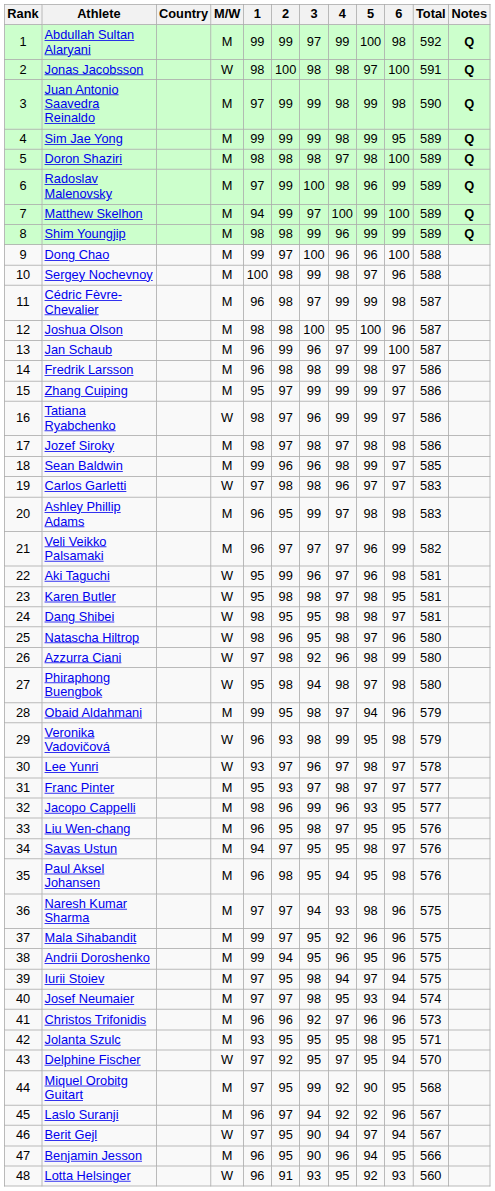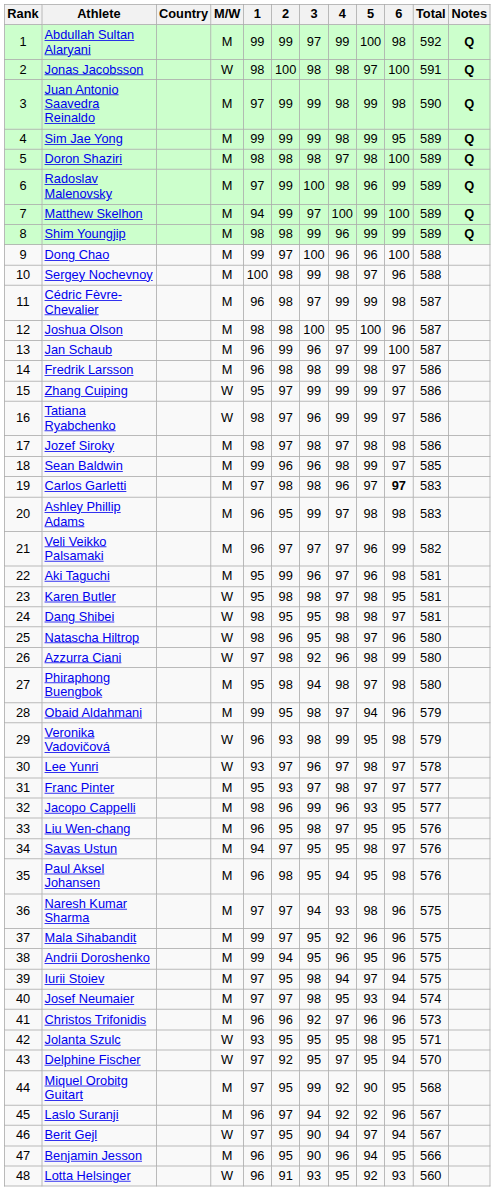 <table class="wikitable sortable" style="text-align:center">
 <tr>
 <th>Rank</th>
 <th>Athlete</th>
 <th>Country</th>
 <th>M/W</th>
 <th class="unsortable" style="width: 28px">1</th>
 <th class="unsortable" style="width: 28px">2</th>
 <th class="unsortable" style="width: 28px">3</th>
 <th class="unsortable" style="width: 28px">4</th>
 <th class="unsortable" style="width: 28px">5</th>
 <th class="unsortable" style="width: 28px">6</th>
 <th>Total</th>
 <th class="unsortable">Notes</th>
 </tr>
 <tr bgcolor=#ccffcc>
 <td>1</td>
 <td align=left><a href='#'>Abdullah Sultan Alaryani</a></td>
 <td align=left></td>
 <td>M</td>
 <td>99</td>
 <td>99</td>
 <td>97</td>
 <td>99</td>
 <td>100</td>
 <td>98</td>
 <td>592</td>
 <td><strong>Q</strong></td>
 </tr>
 <tr bgcolor=#ccffcc>
 <td>2</td>
 <td align=left><a href='#'>Jonas Jacobsson</a></td>
 <td align=left></td>
 <td>W</td>
 <td>98</td>
 <td>100</td>
 <td>98</td>
 <td>98</td>
 <td>97</td>
 <td>100</td>
 <td>591</td>
 <td><strong>Q</strong></td>
 </tr>
 <tr bgcolor=#ccffcc>
 <td>3</td>
 <td align=left><a href='#'>Juan Antonio Saavedra Reinaldo</a></td>
 <td align=left></td>
 <td>M</td>
 <td>97</td>
 <td>99</td>
 <td>99</td>
 <td>98</td>
 <td>99</td>
 <td>98</td>
 <td>590</td>
 <td><strong>Q</strong></td>
 </tr>
 <tr bgcolor=#ccffcc>
 <td>4</td>
 <td align=left><a href='#'>Sim Jae Yong</a></td>
 <td align=left></td>
 <td>M</td>
 <td>99</td>
 <td>99</td>
 <td>99</td>
 <td>98</td>
 <td>99</td>
 <td>95</td>
 <td>589</td>
 <td><strong>Q</strong></td>
 </tr>
 <tr bgcolor=#ccffcc>
 <td>5</td>
 <td align=left><a href='#'>Doron Shaziri</a></td>
 <td align=left></td>
 <td>M</td>
 <td>98</td>
 <td>98</td>
 <td>98</td>
 <td>97</td>
 <td>98</td>
 <td>100</td>
 <td>589</td>
 <td><strong>Q</strong></td>
 </tr>
 <tr bgcolor=#ccffcc>
 <td>6</td>
 <td align=left><a href='#'>Radoslav Malenovsky</a></td>
 <td align=left></td>
 <td>M</td>
 <td>97</td>
 <td>99</td>
 <td>100</td>
 <td>98</td>
 <td>96</td>
 <td>99</td>
 <td>589</td>
 <td><strong>Q</strong></td>
 </tr>
 <tr bgcolor=#ccffcc>
 <td>7</td>
 <td align=left><a href='#'>Matthew Skelhon</a></td>
 <td align=left></td>
 <td>M</td>
 <td>94</td>
 <td>99</td>
 <td>97</td>
 <td>100</td>
 <td>99</td>
 <td>100</td>
 <td>589</td>
 <td><strong>Q</strong></td>
 </tr>
 <tr bgcolor=#ccffcc>
 <td>8</td>
 <td align=left><a href='#'>Shim Youngjip</a></td>
 <td align=left></td>
 <td>M</td>
 <td>98</td>
 <td>98</td>
 <td>99</td>
 <td>96</td>
 <td>99</td>
 <td>99</td>
 <td>589</td>
 <td><strong>Q</strong></td>
 </tr>
 <tr>
 <td>9</td>
 <td align=left><a href='#'>Dong Chao</a></td>
 <td align=left></td>
 <td>M</td>
 <td>99</td>
 <td>97</td>
 <td>100</td>
 <td>96</td>
 <td>96</td>
 <td>100</td>
 <td>588</td>
 <td></td>
 </tr>
 <tr>
 <td>10</td>
 <td align=left><a href='#'>Sergey Nochevnoy</a></td>
 <td align=left></td>
 <td>M</td>
 <td>100</td>
 <td>98</td>
 <td>99</td>
 <td>98</td>
 <td>97</td>
 <td>96</td>
 <td>588</td>
 <td></td>
 </tr>
 <tr>
 <td>11</td>
 <td align=left><a href='#'>Cédric Fèvre-Chevalier</a></td>
 <td align=left></td>
 <td>M</td>
 <td>96</td>
 <td>98</td>
 <td>97</td>
 <td>99</td>
 <td>99</td>
 <td>98</td>
 <td>587</td>
 <td></td>
 </tr>
 <tr>
 <td>12</td>
 <td align=left><a href='#'>Joshua Olson</a></td>
 <td align=left></td>
 <td>M</td>
 <td>98</td>
 <td>98</td>
 <td>100</td>
 <td>95</td>
 <td>100</td>
 <td>96</td>
 <td>587</td>
 <td></td>
 </tr>
 <tr>
 <td>13</td>
 <td align=left><a href='#'>Jan Schaub</a></td>
 <td align=left></td>
 <td>M</td>
 <td>96</td>
 <td>99</td>
 <td>96</td>
 <td>97</td>
 <td>99</td>
 <td>100</td>
 <td>587</td>
 <td></td>
 </tr>
 <tr>
 <td>14</td>
 <td align=left><a href='#'>Fredrik Larsson</a></td>
 <td align=left></td>
 <td>M</td>
 <td>96</td>
 <td>98</td>
 <td>98</td>
 <td>99</td>
 <td>98</td>
 <td>97</td>
 <td>586</td>
 <td></td>
 </tr>
 <tr>
 <td>15</td>
 <td align=left><a href='#'>Zhang Cuiping</a></td>
 <td align=left></td>
-<td>M</td>
+<td>W</td>
 <td>95</td>
 <td>97</td>
 <td>99</td>
 <td>99</td>
 <td>99</td>
 <td>97</td>
 <td>586</td>
 <td></td>
 </tr>
 <tr>
 <td>16</td>
 <td align=left><a href='#'>Tatiana Ryabchenko</a></td>
 <td align=left></td>
 <td>W</td>
 <td>98</td>
 <td>97</td>
 <td>96</td>
 <td>99</td>
 <td>99</td>
 <td>97</td>
 <td>586</td>
 <td></td>
 </tr>
 <tr>
 <td>17</td>
 <td align=left><a href='#'>Jozef Siroky</a></td>
 <td align=left></td>
 <td>M</td>
 <td>98</td>
 <td>97</td>
 <td>98</td>
 <td>97</td>
 <td>98</td>
 <td>98</td>
 <td>586</td>
 <td></td>
 </tr>
 <tr>
 <td>18</td>
 <td align=left><a href='#'>Sean Baldwin</a></td>
 <td align=left></td>
 <td>M</td>
 <td>99</td>
 <td>96</td>
 <td>96</td>
 <td>98</td>
 <td>99</td>
 <td>97</td>
 <td>585</td>
 <td></td>
 </tr>
 <tr>
 <td>19</td>
 <td align=left><a href='#'>Carlos Garletti</a></td>
 <td align=left></td>
-<td>W</td>
+<td>M</td>
 <td>97</td>
 <td>98</td>
 <td>98</td>
 <td>96</td>
 <td>97</td>
-<td>97</td>
+<td><strong>97</strong></td>
 <td>583</td>
 <td></td>
 </tr>
 <tr>
 <td>20</td>
 <td align=left><a href='#'>Ashley Phillip Adams</a></td>
 <td align=left></td>
 <td>M</td>
 <td>96</td>
 <td>95</td>
 <td>99</td>
 <td>97</td>
 <td>98</td>
 <td>98</td>
 <td>583</td>
 <td></td>
 </tr>
 <tr>
 <td>21</td>
 <td align=left><a href='#'>Veli Veikko Palsamaki</a></td>
 <td align=left></td>
 <td>M</td>
 <td>96</td>
 <td>97</td>
 <td>97</td>
 <td>97</td>
 <td>96</td>
 <td>99</td>
 <td>582</td>
 <td></td>
 </tr>
 <tr>
 <td>22</td>
 <td align=left><a href='#'>Aki Taguchi</a></td>
 <td align=left></td>
-<td>W</td>
+<td>M</td>
 <td>95</td>
 <td>99</td>
 <td>96</td>
 <td>97</td>
 <td>96</td>
 <td>98</td>
 <td>581</td>
 <td></td>
 </tr>
 <tr>
 <td>23</td>
 <td align=left><a href='#'>Karen Butler</a></td>
 <td align=left></td>
 <td>W</td>
 <td>95</td>
 <td>98</td>
 <td>98</td>
 <td>97</td>
 <td>98</td>
 <td>95</td>
 <td>581</td>
 <td></td>
 </tr>
 <tr>
 <td>24</td>
 <td align=left><a href='#'>Dang Shibei</a></td>
 <td align=left></td>
 <td>W</td>
 <td>98</td>
 <td>95</td>
 <td>95</td>
 <td>98</td>
 <td>98</td>
 <td>97</td>
 <td>581</td>
 <td></td>
 </tr>
 <tr>
 <td>25</td>
 <td align=left><a href='#'>Natascha Hiltrop</a></td>
 <td align=left></td>
 <td>W</td>
 <td>98</td>
 <td>96</td>
 <td>95</td>
 <td>98</td>
 <td>97</td>
 <td>96</td>
 <td>580</td>
 <td></td>
 </tr>
 <tr>
 <td>26</td>
 <td align=left><a href='#'>Azzurra Ciani</a></td>
 <td align=left></td>
 <td>W</td>
 <td>97</td>
 <td>98</td>
 <td>92</td>
 <td>96</td>
 <td>98</td>
 <td>99</td>
 <td>580</td>
 <td></td>
 </tr>
 <tr>
 <td>27</td>
 <td align=left><a href='#'>Phiraphong Buengbok</a></td>
 <td align=left></td>
-<td>W</td>
+<td>M</td>
 <td>95</td>
 <td>98</td>
 <td>94</td>
 <td>98</td>
 <td>97</td>
 <td>98</td>
 <td>580</td>
 <td></td>
 </tr>
 <tr>
 <td>28</td>
 <td align=left><a href='#'>Obaid Aldahmani</a></td>
 <td align=left></td>
 <td>M</td>
 <td>99</td>
 <td>95</td>
 <td>98</td>
 <td>97</td>
 <td>94</td>
 <td>96</td>
 <td>579</td>
 <td></td>
 </tr>
 <tr>
 <td>29</td>
 <td align=left><a href='#'>Veronika Vadovičová</a></td>
 <td align=left></td>
 <td>W</td>
 <td>96</td>
 <td>93</td>
 <td>98</td>
 <td>99</td>
 <td>95</td>
 <td>98</td>
 <td>579</td>
 <td></td>
 </tr>
 <tr>
 <td>30</td>
 <td align=left><a href='#'>Lee Yunri</a></td>
 <td align=left></td>
 <td>W</td>
 <td>93</td>
 <td>97</td>
 <td>96</td>
 <td>97</td>
 <td>98</td>
 <td>97</td>
 <td>578</td>
 <td></td>
 </tr>
 <tr>
 <td>31</td>
 <td align=left><a href='#'>Franc Pinter</a></td>
 <td align=left></td>
 <td>M</td>
 <td>95</td>
 <td>93</td>
 <td>97</td>
 <td>98</td>
 <td>97</td>
 <td>97</td>
 <td>577</td>
 <td></td>
 </tr>
 <tr>
 <td>32</td>
 <td align=left><a href='#'>Jacopo Cappelli</a></td>
 <td align=left></td>
 <td>M</td>
 <td>98</td>
 <td>96</td>
 <td>99</td>
 <td>96</td>
 <td>93</td>
 <td>95</td>
 <td>577</td>
 <td></td>
 </tr>
 <tr>
 <td>33</td>
 <td align=left><a href='#'>Liu Wen-chang</a></td>
 <td align=left></td>
 <td>M</td>
 <td>96</td>
 <td>95</td>
 <td>98</td>
 <td>97</td>
 <td>95</td>
 <td>95</td>
 <td>576</td>
 <td></td>
 </tr>
 <tr>
 <td>34</td>
 <td align=left><a href='#'>Savas Ustun</a></td>
 <td align=left></td>
 <td>M</td>
 <td>94</td>
 <td>97</td>
 <td>95</td>
 <td>95</td>
 <td>98</td>
 <td>97</td>
 <td>576</td>
 <td></td>
 </tr>
 <tr>
 <td>35</td>
 <td align=left><a href='#'>Paul Aksel Johansen</a></td>
 <td align=left></td>
 <td>M</td>
 <td>96</td>
 <td>98</td>
 <td>95</td>
 <td>94</td>
 <td>95</td>
 <td>98</td>
 <td>576</td>
 <td></td>
 </tr>
 <tr>
 <td>36</td>
 <td align=left><a href='#'>Naresh Kumar Sharma</a></td>
 <td align=left></td>
 <td>M</td>
 <td>97</td>
 <td>97</td>
 <td>94</td>
 <td>93</td>
 <td>98</td>
 <td>96</td>
 <td>575</td>
 <td></td>
 </tr>
 <tr>
 <td>37</td>
 <td align=left><a href='#'>Mala Sihabandit</a></td>
 <td align=left></td>
 <td>M</td>
 <td>99</td>
 <td>97</td>
 <td>95</td>
 <td>92</td>
 <td>96</td>
 <td>96</td>
 <td>575</td>
 <td></td>
 </tr>
 <tr>
 <td>38</td>
 <td align=left><a href='#'>Andrii Doroshenko</a></td>
 <td align=left></td>
 <td>M</td>
 <td>99</td>
 <td>94</td>
 <td>95</td>
 <td>96</td>
 <td>95</td>
 <td>96</td>
 <td>575</td>
 <td></td>
 </tr>
 <tr>
 <td>39</td>
 <td align=left><a href='#'>Iurii Stoiev</a></td>
 <td align=left></td>
 <td>M</td>
 <td>97</td>
 <td>95</td>
 <td>98</td>
 <td>94</td>
 <td>97</td>
 <td>94</td>
 <td>575</td>
 <td></td>
 </tr>
 <tr>
 <td>40</td>
 <td align=left><a href='#'>Josef Neumaier</a></td>
 <td align=left></td>
 <td>M</td>
 <td>97</td>
 <td>97</td>
 <td>98</td>
 <td>95</td>
 <td>93</td>
 <td>94</td>
 <td>574</td>
 <td></td>
 </tr>
 <tr>
 <td>41</td>
 <td align=left><a href='#'>Christos Trifonidis</a></td>
 <td align=left></td>
 <td>M</td>
 <td>96</td>
 <td>96</td>
 <td>92</td>
 <td>97</td>
 <td>96</td>
 <td>96</td>
 <td>573</td>
 <td></td>
 </tr>
 <tr>
 <td>42</td>
 <td align=left><a href='#'>Jolanta Szulc</a></td>
 <td align=left></td>
-<td>M</td>
+<td>W</td>
 <td>93</td>
 <td>95</td>
 <td>95</td>
 <td>95</td>
 <td>98</td>
 <td>95</td>
 <td>571</td>
 <td></td>
 </tr>
 <tr>
 <td>43</td>
 <td align=left><a href='#'>Delphine Fischer</a></td>
 <td align=left></td>
 <td>W</td>
 <td>97</td>
 <td>92</td>
 <td>95</td>
 <td>97</td>
 <td>95</td>
 <td>94</td>
 <td>570</td>
 <td></td>
 </tr>
 <tr>
 <td>44</td>
 <td align=left><a href='#'>Miquel Orobitg Guitart</a></td>
 <td align=left></td>
 <td>M</td>
 <td>97</td>
 <td>95</td>
 <td>99</td>
 <td>92</td>
 <td>90</td>
 <td>95</td>
 <td>568</td>
 <td></td>
 </tr>
 <tr>
 <td>45</td>
 <td align=left><a href='#'>Laslo Suranji</a></td>
 <td align=left></td>
 <td>M</td>
 <td>96</td>
 <td>97</td>
 <td>94</td>
 <td>92</td>
 <td>92</td>
 <td>96</td>
 <td>567</td>
 <td></td>
 </tr>
 <tr>
 <td>46</td>
 <td align=left><a href='#'>Berit Gejl</a></td>
 <td align=left></td>
 <td>W</td>
 <td>97</td>
 <td>95</td>
 <td>90</td>
 <td>94</td>
 <td>97</td>
 <td>94</td>
 <td>567</td>
 <td></td>
 </tr>
 <tr>
 <td>47</td>
 <td align=left><a href='#'>Benjamin Jesson</a></td>
 <td align=left></td>
 <td>M</td>
 <td>96</td>
 <td>95</td>
 <td>90</td>
 <td>96</td>
 <td>94</td>
 <td>95</td>
 <td>566</td>
 <td></td>
 </tr>
 <tr>
 <td>48</td>
 <td align=left><a href='#'>Lotta Helsinger</a></td>
 <td align=left></td>
 <td>W</td>
 <td>96</td>
 <td>91</td>
 <td>93</td>
 <td>95</td>
 <td>92</td>
 <td>93</td>
 <td>560</td>
 <td></td>
 </tr>
 </table>
